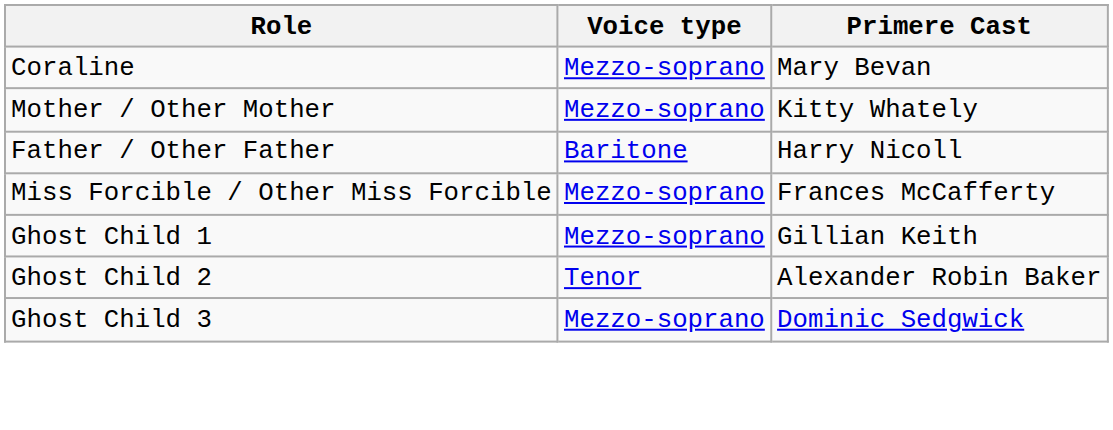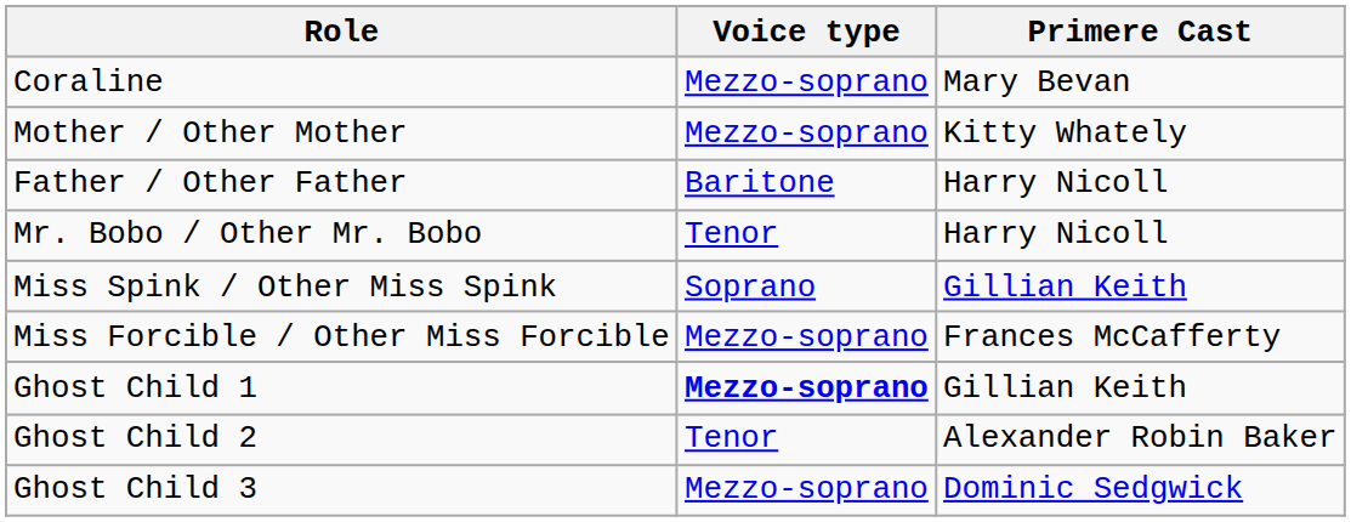 <table class="wikitable">
 <tr>
 <th>Role</th>
 <th>Voice type</th>
 <th>Primere Cast</th>
 </tr>
 <tr>
 <td>Coraline</td>
 <td><a href='#'>Mezzo-soprano</a></td>
 <td>Mary Bevan</td>
 </tr>
 <tr>
 <td>Mother / Other Mother</td>
 <td><a href='#'>Mezzo-soprano</a></td>
 <td>Kitty Whately</td>
 </tr>
 <tr>
 <td>Father / Other Father</td>
 <td><a href='#'>Baritone</a></td>
 <td>Harry Nicoll</td>
 </tr>
 <tr>
+<td>Mr. Bobo / Other Mr. Bobo</td>
+<td><a href='#'>Tenor</a></td>
+<td>Harry Nicoll</td>
+</tr>
+<tr>
+<td>Miss Spink / Other Miss Spink</td>
+<td><a href='#'>Soprano</a></td>
+<td><a href='#'>Gillian Keith</a></td>
+</tr>
+<tr>
 <td>Miss Forcible / Other Miss Forcible</td>
 <td><a href='#'>Mezzo-soprano</a></td>
 <td>Frances McCafferty</td>
 </tr>
 <tr>
 <td>Ghost Child 1</td>
-<td><a href='#'>Mezzo-soprano</a></td>
+<td><strong><a href='#'>Mezzo-soprano</a></strong></td>
 <td>Gillian Keith</td>
 </tr>
 <tr>
 <td>Ghost Child 2</td>
 <td><a href='#'>Tenor</a></td>
 <td>Alexander Robin Baker</td>
 </tr>
 <tr>
 <td>Ghost Child 3</td>
 <td><a href='#'>Mezzo-soprano</a></td>
 <td><a href='#'>Dominic Sedgwick</a></td>
 </tr>
 </table>
